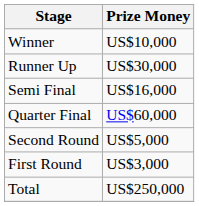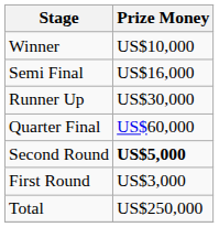 <table class="wikitable sortable">
 <tr>
 <th>Stage</th>
 <th>Prize Money</th>
 </tr>
 <tr>
 <td>Winner</td>
 <td>US$10,000</td>
 </tr>
 <tr>
+<td>Semi Final</td>
+<td>US$16,000</td>
+</tr>
+<tr>
 <td>Runner Up</td>
 <td>US$30,000</td>
-</tr>
-<tr>
-<td>Semi Final</td>
-<td>US$16,000</td>
 </tr>
 <tr>
 <td>Quarter Final</td>
 <td><a href='#'>US$</a>60,000</td>
 </tr>
 <tr>
 <td>Second Round</td>
-<td>US$5,000</td>
+<td><strong>US$5,000</strong></td>
 </tr>
 <tr>
 <td>First Round</td>
 <td>US$3,000</td>
 </tr>
 <tr>
 <td>Total</td>
 <td>US$250,000</td>
 </tr>
 <tr>
 </tr>
 </table>
